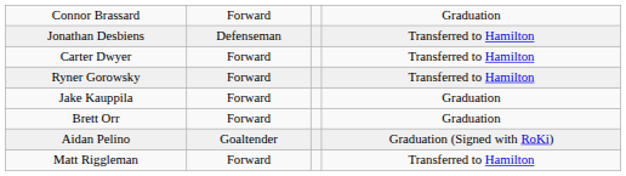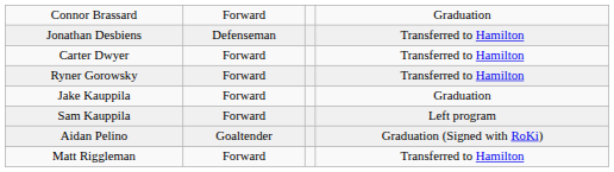 <table class="wikitable" width="60%">
 <tr align="center" bgcolor="">
 <td>Connor Brassard</td>
 <td>Forward</td>
 <td></td>
 <td>Graduation</td>
 </tr>
 <tr align="center" bgcolor="f0f0f0">
 <td>Jonathan Desbiens</td>
 <td>Defenseman</td>
 <td></td>
 <td>Transferred to <a href='#'>Hamilton</a></td>
 </tr>
 <tr align="center" bgcolor="">
 <td>Carter Dwyer</td>
 <td>Forward</td>
 <td></td>
 <td>Transferred to <a href='#'>Hamilton</a></td>
 </tr>
 <tr align="center" bgcolor="f0f0f0">
 <td>Ryner Gorowsky</td>
 <td>Forward</td>
 <td></td>
 <td>Transferred to <a href='#'>Hamilton</a></td>
 </tr>
 <tr align="center" bgcolor="">
 <td>Jake Kauppila</td>
 <td>Forward</td>
 <td></td>
 <td>Graduation</td>
 </tr>
-<tr align="center" bgcolor="">
-<td>Brett Orr</td>
+<tr align="center" bgcolor="f0f0f0">
+<td>Sam Kauppila</td>
 <td>Forward</td>
 <td></td>
-<td>Graduation</td>
+<td>Left program</td>
 </tr>
 <tr align="center" bgcolor="f0f0f0">
 <td>Aidan Pelino</td>
 <td>Goaltender</td>
 <td></td>
 <td>Graduation (Signed with <a href='#'>RoKi</a>)</td>
 </tr>
 <tr align="center" bgcolor="">
 <td>Matt Riggleman</td>
 <td>Forward</td>
 <td></td>
 <td>Transferred to <a href='#'>Hamilton</a></td>
 </tr>
 </table>
